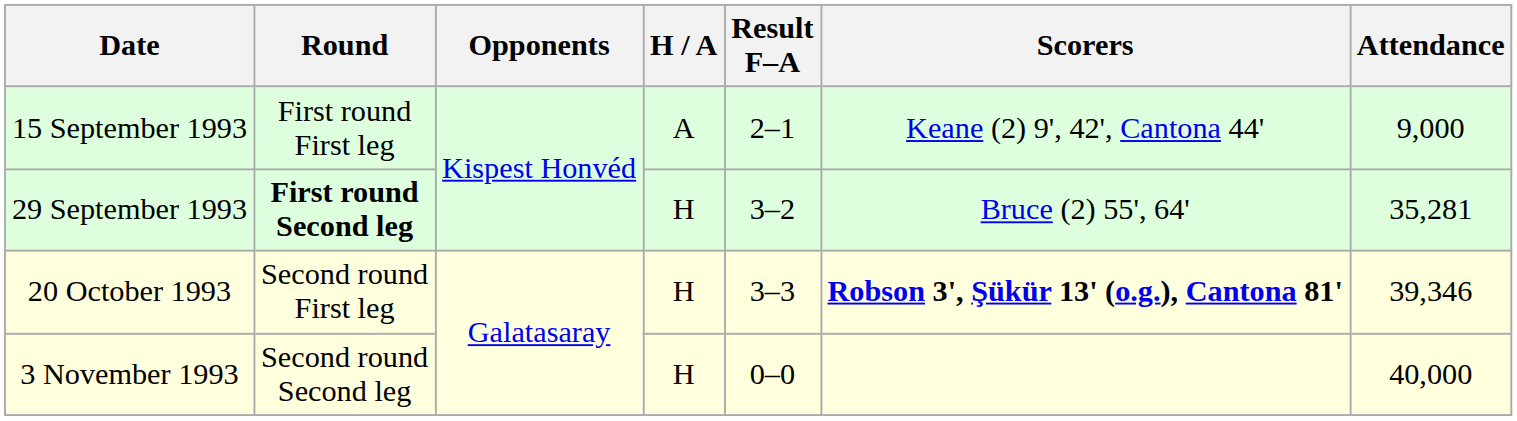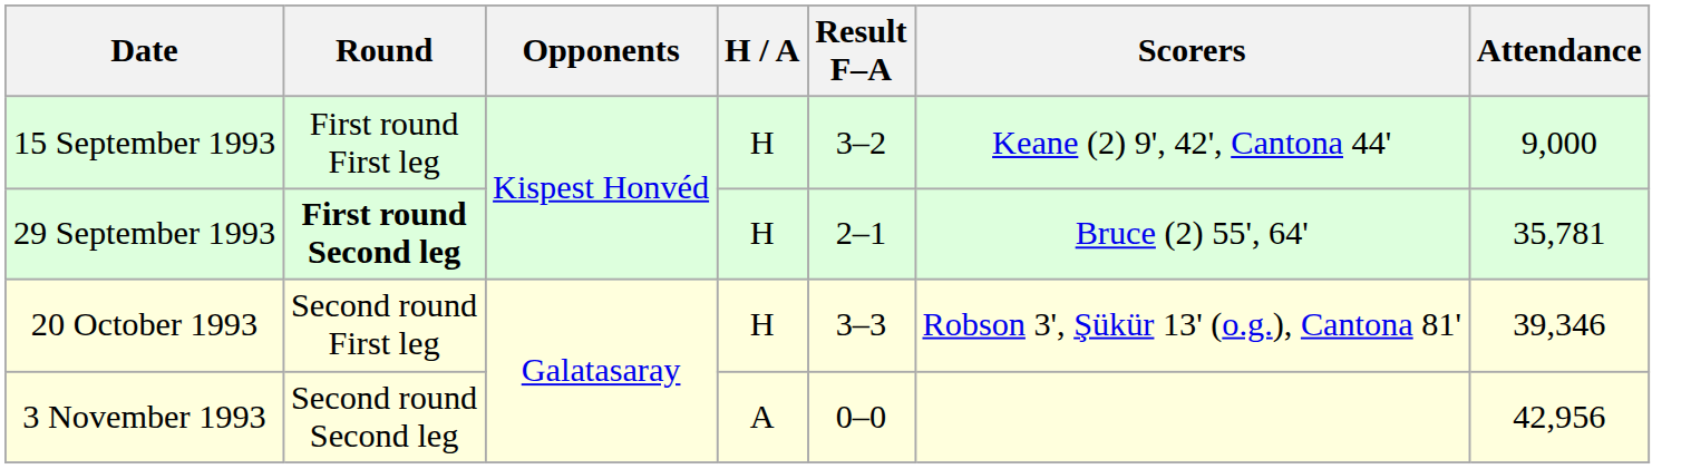 <table class="wikitable" style="text-align:center">
 <tr>
 <th>Date</th>
 <th>Round</th>
 <th>Opponents</th>
 <th>H / A</th>
 <th>Result<br>F–A</th>
 <th>Scorers</th>
 <th>Attendance</th>
 </tr>
 <tr bgcolor="#ddffdd">
 <td>15 September 1993</td>
 <td>First round<br>First leg</td>
 <td rowspan="2"><a href='#'>Kispest Honvéd</a></td>
-<td>A</td>
-<td>2–1</td>
+<td>H</td>
+<td>3–2</td>
 <td><a href='#'>Keane</a> (2) 9', 42', <a href='#'>Cantona</a> 44'</td>
 <td>9,000</td>
 </tr>
 <tr bgcolor="#ddffdd">
 <td>29 September 1993</td>
 <td><strong>First round<br>Second leg</strong></td>
 <td>H</td>
-<td>3–2</td>
+<td>2–1</td>
 <td><a href='#'>Bruce</a> (2) 55', 64'</td>
-<td>35,281</td>
+<td>35,781</td>
 </tr>
 <tr bgcolor="#ffffdd">
 <td>20 October 1993</td>
 <td>Second round<br>First leg</td>
 <td rowspan="2"><a href='#'>Galatasaray</a></td>
 <td>H</td>
 <td>3–3</td>
-<td><strong><a href='#'>Robson</a> 3', <a href='#'>Şükür</a> 13' (<a href='#'>o.g.</a>), <a href='#'>Cantona</a> 81'</strong></td>
+<td><a href='#'>Robson</a> 3', <a href='#'>Şükür</a> 13' (<a href='#'>o.g.</a>), <a href='#'>Cantona</a> 81'</td>
 <td>39,346</td>
 </tr>
 <tr bgcolor="#ffffdd">
 <td>3 November 1993</td>
 <td>Second round<br>Second leg</td>
-<td>H</td>
+<td>A</td>
 <td>0–0</td>
 <td></td>
-<td>40,000</td>
+<td>42,956</td>
 </tr>
 </table>
